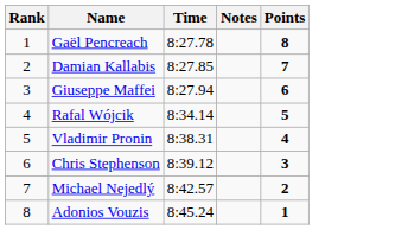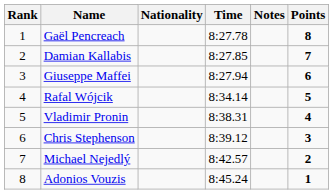 <table class="wikitable sortable" style="text-align:center">
 <tr>
 <th>Rank</th>
 <th>Name</th>
+<th>Nationality</th>
 <th>Time</th>
 <th>Notes</th>
 <th>Points</th>
 </tr>
 <tr>
 <td>1</td>
 <td align=left><a href='#'>Gaël Pencreach</a></td>
+<td align=left></td>
 <td>8:27.78</td>
 <td></td>
 <td><strong>8</strong></td>
 </tr>
 <tr>
 <td>2</td>
 <td align=left><a href='#'>Damian Kallabis</a></td>
+<td align=left></td>
 <td>8:27.85</td>
 <td></td>
 <td><strong>7</strong></td>
 </tr>
 <tr>
 <td>3</td>
 <td align=left><a href='#'>Giuseppe Maffei</a></td>
+<td align=left></td>
 <td>8:27.94</td>
 <td></td>
 <td><strong>6</strong></td>
 </tr>
 <tr>
 <td>4</td>
 <td align=left><a href='#'>Rafal Wójcik</a></td>
+<td align=left></td>
 <td>8:34.14</td>
 <td></td>
 <td><strong>5</strong></td>
 </tr>
 <tr>
 <td>5</td>
 <td align=left><a href='#'>Vladimir Pronin</a></td>
+<td align=left></td>
 <td>8:38.31</td>
 <td></td>
 <td><strong>4</strong></td>
 </tr>
 <tr>
 <td>6</td>
 <td align=left><a href='#'>Chris Stephenson</a></td>
+<td align=left></td>
 <td>8:39.12</td>
 <td></td>
 <td><strong>3</strong></td>
 </tr>
 <tr>
 <td>7</td>
 <td align=left><a href='#'>Michael Nejedlý</a></td>
+<td align=left></td>
 <td>8:42.57</td>
 <td></td>
 <td><strong>2</strong></td>
 </tr>
 <tr>
 <td>8</td>
 <td align=left><a href='#'>Adonios Vouzis</a></td>
+<td align=left></td>
 <td>8:45.24</td>
 <td></td>
 <td><strong>1</strong></td>
 </tr>
 </table>
